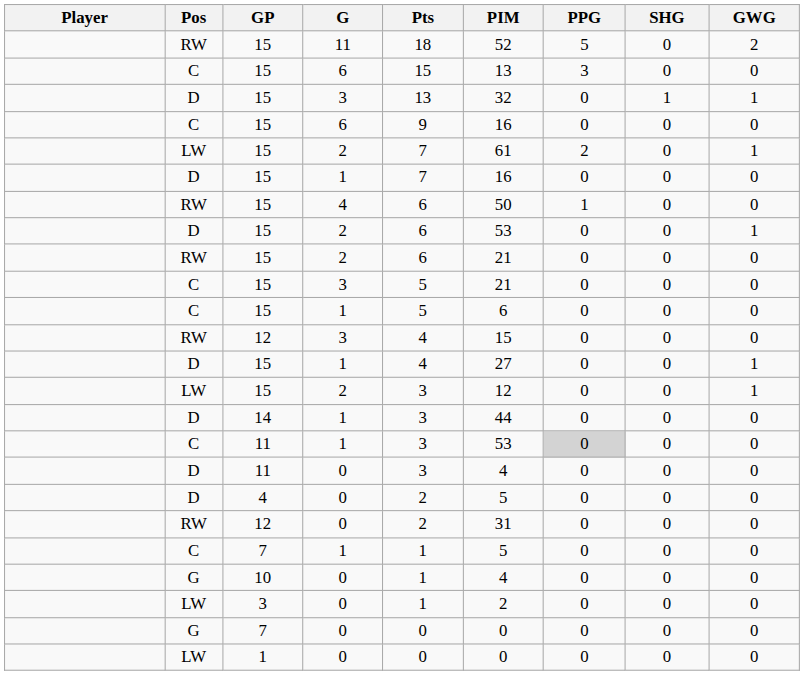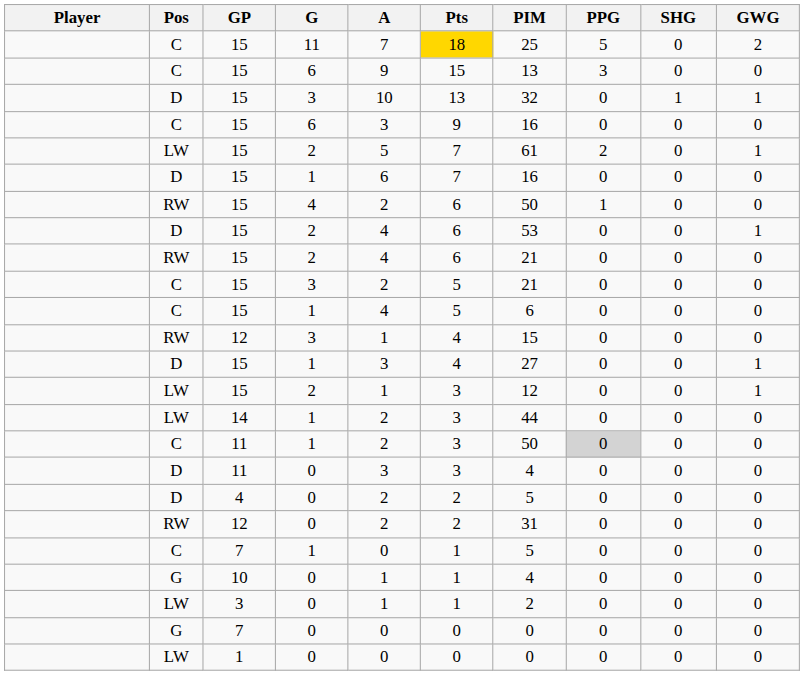 <table class="wikitable sortable" width="60%">
 <tr ALIGN="center">
 <th bgcolor="#DDDDFF" width="10%">Player</th>
 <th bgcolor="#DDDDFF" width="3%" title="Position">Pos</th>
 <th bgcolor="#DDDDFF" width="5%" title="Games played">GP</th>
 <th bgcolor="#DDDDFF" width="5%" title="Goals">G</th>
+<th bgcolor="#DDDDFF" width="5%" title="Assists">A</th>
 <th bgcolor="#DDDDFF" width="5%" title="Points">Pts</th>
 <th bgcolor="#DDDDFF" width="5%" title="Penalties in Minutes">PIM</th>
 <th bgcolor="#DDDDFF" width="5%" title="Power play goals">PPG</th>
 <th bgcolor="#DDDDFF" width="5%" title="Short-handed goals">SHG</th>
 <th bgcolor="#DDDDFF" width="5%" title="Game-winning goals">GWG</th>
 </tr>
 <tr align="center">
 <td align="right"></td>
-<td>RW</td>
+<td>C</td>
 <td>15</td>
 <td>11</td>
-<td>18</td>
-<td>52</td>
+<td>7</td>
+<td style="background: gold;">18</td>
+<td>25</td>
 <td>5</td>
 <td>0</td>
 <td>2</td>
 </tr>
 <tr align="center">
 <td align="right"></td>
 <td>C</td>
 <td>15</td>
 <td>6</td>
+<td>9</td>
 <td>15</td>
 <td>13</td>
 <td>3</td>
 <td>0</td>
 <td>0</td>
 </tr>
 <tr align="center">
 <td align="right"></td>
 <td>D</td>
 <td>15</td>
 <td>3</td>
+<td>10</td>
 <td>13</td>
 <td>32</td>
 <td>0</td>
 <td>1</td>
 <td>1</td>
 </tr>
 <tr align="center">
 <td align="right"></td>
 <td>C</td>
 <td>15</td>
 <td>6</td>
+<td>3</td>
 <td>9</td>
 <td>16</td>
 <td>0</td>
 <td>0</td>
 <td>0</td>
 </tr>
 <tr align="center">
 <td align="right"></td>
 <td>LW</td>
 <td>15</td>
 <td>2</td>
+<td>5</td>
 <td>7</td>
 <td>61</td>
 <td>2</td>
 <td>0</td>
 <td>1</td>
 </tr>
 <tr align="center">
 <td align="right"></td>
 <td>D</td>
 <td>15</td>
 <td>1</td>
+<td>6</td>
 <td>7</td>
 <td>16</td>
 <td>0</td>
 <td>0</td>
 <td>0</td>
 </tr>
 <tr align="center">
 <td align="right"></td>
 <td>RW</td>
 <td>15</td>
 <td>4</td>
+<td>2</td>
 <td>6</td>
 <td>50</td>
 <td>1</td>
 <td>0</td>
 <td>0</td>
 </tr>
 <tr align="center">
 <td align="right"></td>
 <td>D</td>
 <td>15</td>
 <td>2</td>
+<td>4</td>
 <td>6</td>
 <td>53</td>
 <td>0</td>
 <td>0</td>
 <td>1</td>
 </tr>
 <tr align="center">
 <td align="right"></td>
 <td>RW</td>
 <td>15</td>
 <td>2</td>
+<td>4</td>
 <td>6</td>
 <td>21</td>
 <td>0</td>
 <td>0</td>
 <td>0</td>
 </tr>
 <tr align="center">
 <td align="right"></td>
 <td>C</td>
 <td>15</td>
 <td>3</td>
+<td>2</td>
 <td>5</td>
 <td>21</td>
 <td>0</td>
 <td>0</td>
 <td>0</td>
 </tr>
 <tr align="center">
 <td align="right"></td>
 <td>C</td>
 <td>15</td>
 <td>1</td>
+<td>4</td>
 <td>5</td>
 <td>6</td>
 <td>0</td>
 <td>0</td>
 <td>0</td>
 </tr>
 <tr align="center">
 <td align="right"></td>
 <td>RW</td>
 <td>12</td>
 <td>3</td>
+<td>1</td>
 <td>4</td>
 <td>15</td>
 <td>0</td>
 <td>0</td>
 <td>0</td>
 </tr>
 <tr align="center">
 <td align="right"></td>
 <td>D</td>
 <td>15</td>
 <td>1</td>
+<td>3</td>
 <td>4</td>
 <td>27</td>
 <td>0</td>
 <td>0</td>
 <td>1</td>
 </tr>
 <tr align="center">
 <td align="right"></td>
 <td>LW</td>
 <td>15</td>
 <td>2</td>
+<td>1</td>
 <td>3</td>
 <td>12</td>
 <td>0</td>
 <td>0</td>
 <td>1</td>
 </tr>
 <tr align="center">
 <td align="right"></td>
-<td>D</td>
+<td>LW</td>
 <td>14</td>
 <td>1</td>
+<td>2</td>
 <td>3</td>
 <td>44</td>
 <td>0</td>
 <td>0</td>
 <td>0</td>
 </tr>
 <tr align="center">
 <td align="right"></td>
 <td>C</td>
 <td>11</td>
 <td>1</td>
+<td>2</td>
 <td>3</td>
-<td>53</td>
+<td>50</td>
 <td style="background: lightgrey;">0</td>
 <td>0</td>
 <td>0</td>
 </tr>
 <tr align="center">
 <td align="right"></td>
 <td>D</td>
 <td>11</td>
 <td>0</td>
+<td>3</td>
 <td>3</td>
 <td>4</td>
 <td>0</td>
 <td>0</td>
 <td>0</td>
 </tr>
 <tr align="center">
 <td align="right"></td>
 <td>D</td>
 <td>4</td>
 <td>0</td>
 <td>2</td>
+<td>2</td>
 <td>5</td>
 <td>0</td>
 <td>0</td>
 <td>0</td>
 </tr>
 <tr align="center">
 <td align="right"></td>
 <td>RW</td>
 <td>12</td>
 <td>0</td>
 <td>2</td>
+<td>2</td>
 <td>31</td>
 <td>0</td>
 <td>0</td>
 <td>0</td>
 </tr>
 <tr align="center">
 <td align="right"></td>
 <td>C</td>
 <td>7</td>
 <td>1</td>
+<td>0</td>
 <td>1</td>
 <td>5</td>
 <td>0</td>
 <td>0</td>
 <td>0</td>
 </tr>
 <tr align="center">
 <td align="right"></td>
 <td>G</td>
 <td>10</td>
 <td>0</td>
 <td>1</td>
+<td>1</td>
 <td>4</td>
 <td>0</td>
 <td>0</td>
 <td>0</td>
 </tr>
 <tr align="center">
 <td align="right"></td>
 <td>LW</td>
 <td>3</td>
 <td>0</td>
 <td>1</td>
+<td>1</td>
 <td>2</td>
 <td>0</td>
 <td>0</td>
 <td>0</td>
 </tr>
 <tr align="center">
 <td align="right"></td>
 <td>G</td>
 <td>7</td>
+<td>0</td>
 <td>0</td>
 <td>0</td>
 <td>0</td>
 <td>0</td>
 <td>0</td>
 <td>0</td>
 </tr>
 <tr align="center">
 <td align="right"></td>
 <td>LW</td>
 <td>1</td>
 <td>0</td>
 <td>0</td>
 <td>0</td>
 <td>0</td>
 <td>0</td>
 <td>0</td>
+<td>0</td>
 </tr>
 </table>
